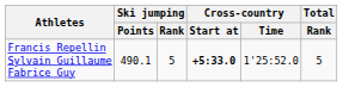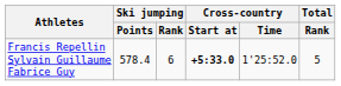 <table class="wikitable" border="1" style="font-size:90%">
 <tr>
 <th rowspan="2">Athletes</th>
 <th colspan="2">Ski jumping</th>
 <th colspan="2">Cross-country</th>
 <th>Total</th>
 </tr>
 <tr>
 <th>Points</th>
 <th>Rank</th>
 <th>Start at</th>
 <th>Time</th>
 <th>Rank</th>
 </tr>
 <tr>
 <td><a href='#'>Francis Repellin</a><br><a href='#'>Sylvain Guillaume</a><br><a href='#'>Fabrice Guy</a></td>
-<td align=center>490.1</td>
-<td align=center>5</td>
+<td align=center>578.4</td>
+<td align=center>6</td>
 <td align=center><strong>+5:33.0</strong></td>
 <td align=center>1'25:52.0</td>
 <td align=center>5</td>
 </tr>
 </table>
